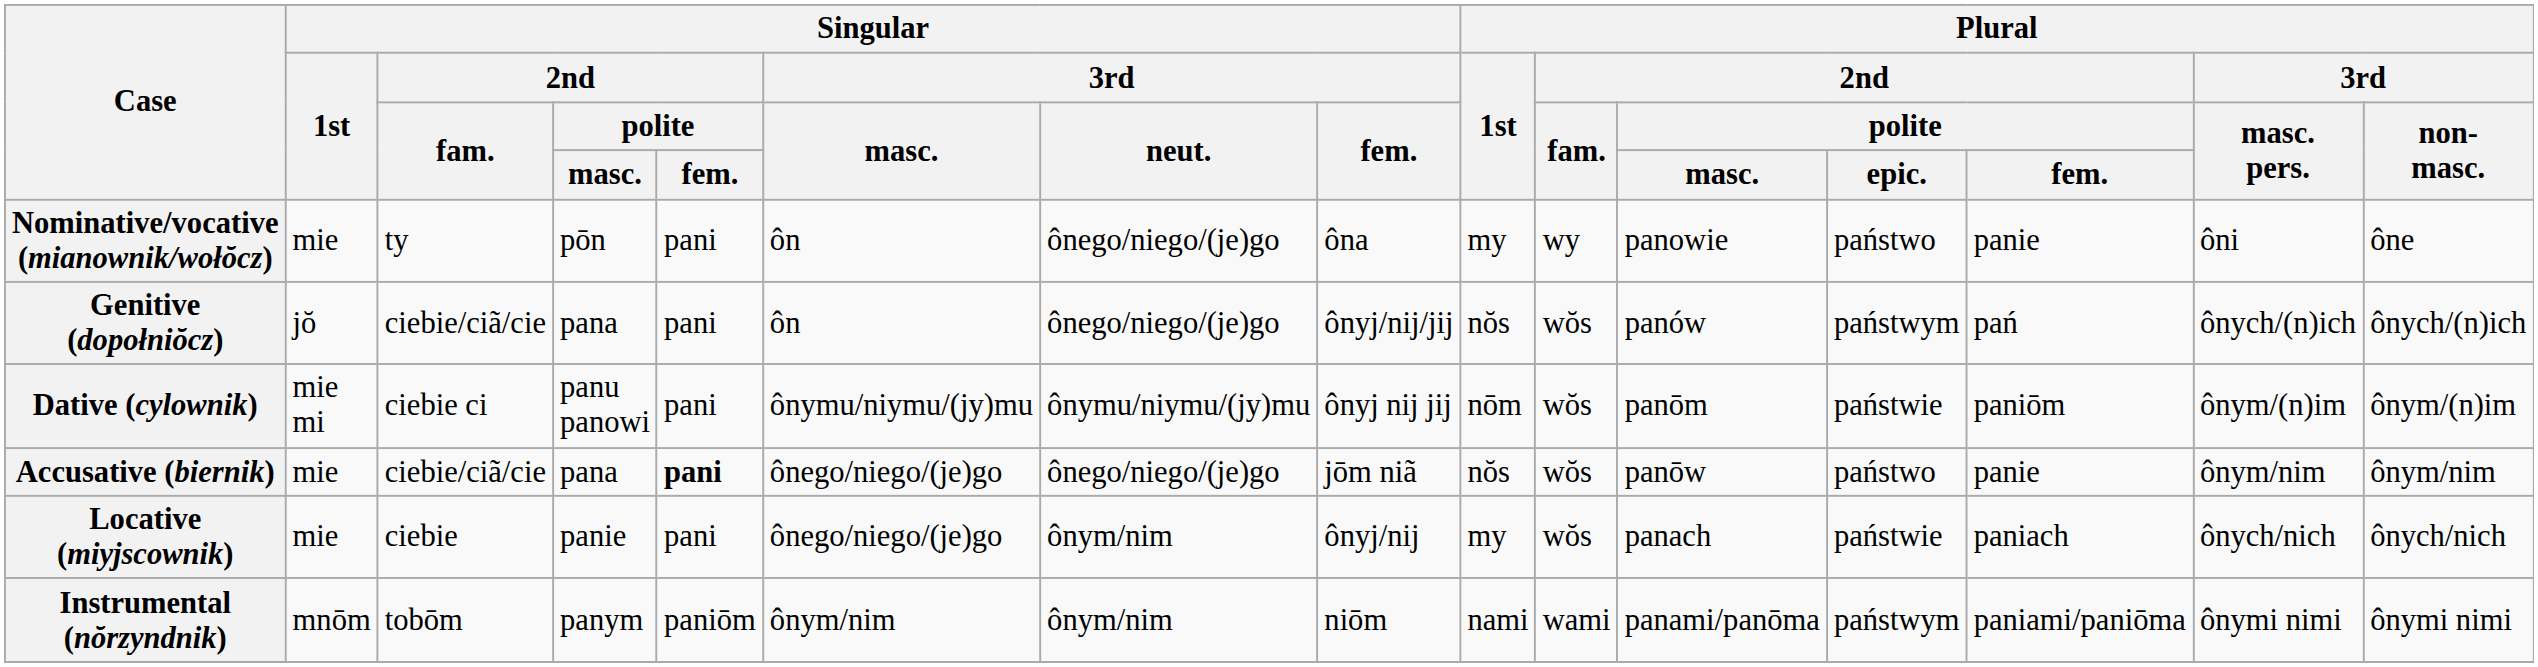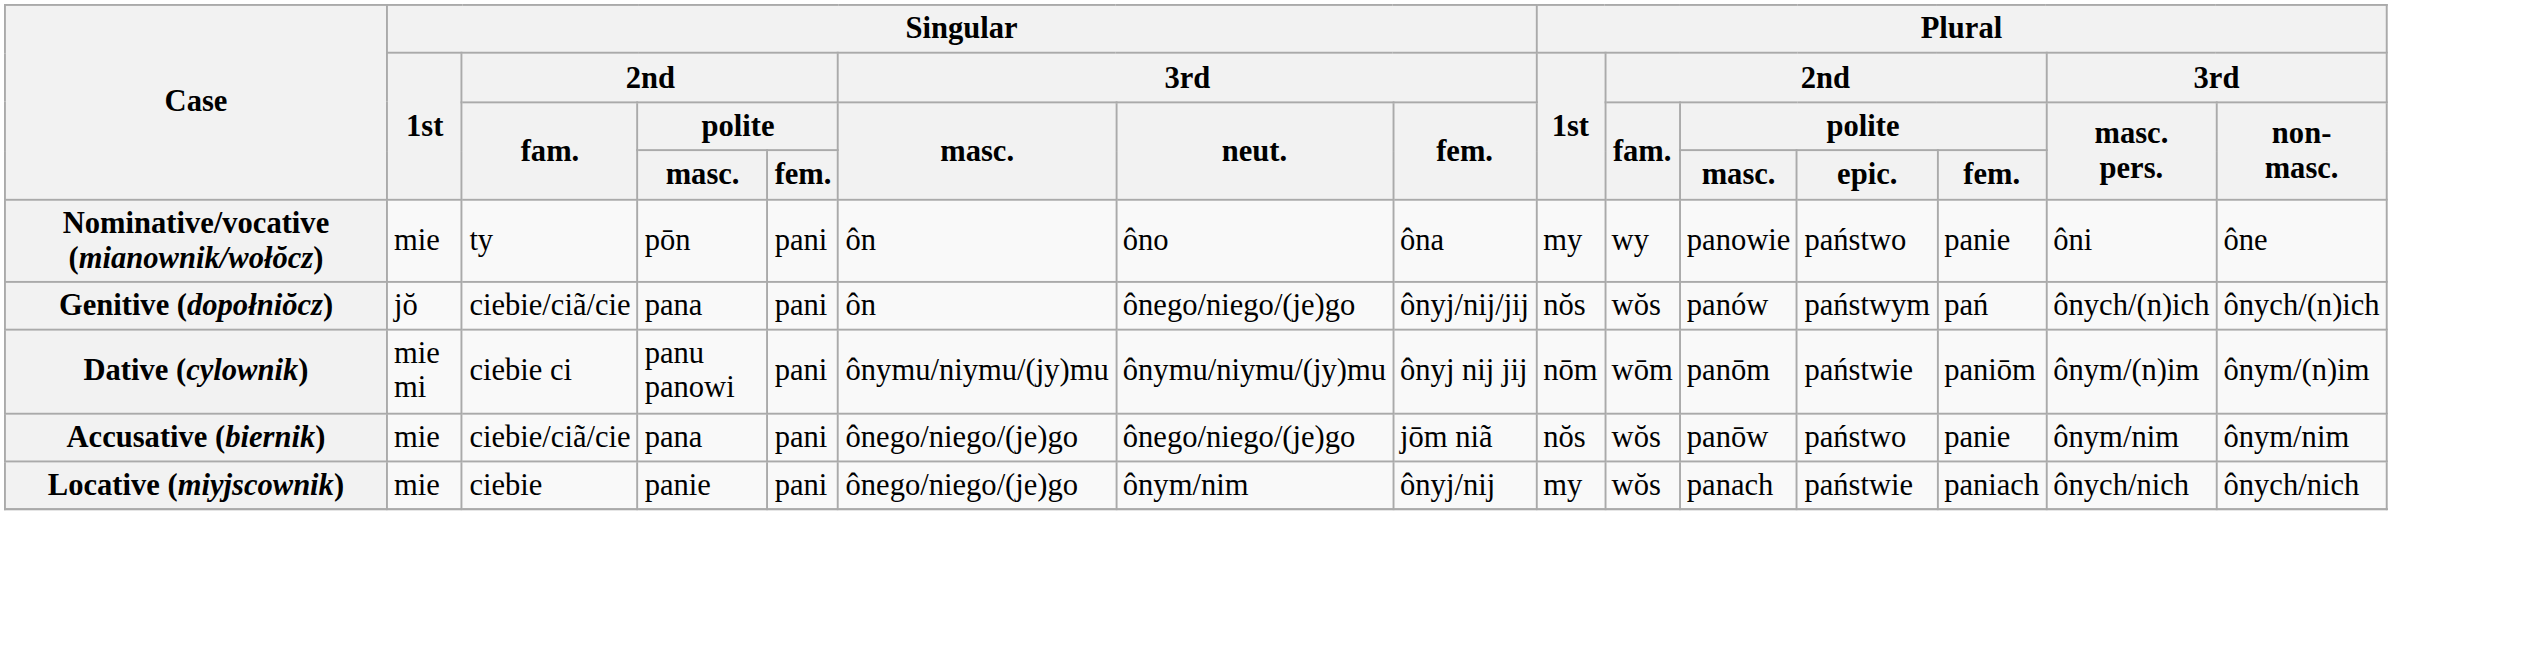 <table class="wikitable">
 <tr>
 <th rowspan="4">Case</th>
 <th colspan="7">Singular</th>
 <th colspan="7">Plural</th>
 </tr>
 <tr>
 <th rowspan="3">1st</th>
 <th colspan="3">2nd</th>
 <th colspan="3">3rd</th>
 <th rowspan="3">1st</th>
 <th colspan="4">2nd</th>
 <th colspan="2">3rd</th>
 </tr>
 <tr>
 <th rowspan="2">fam.</th>
 <th colspan="2">polite</th>
 <th rowspan="2">masc.</th>
 <th rowspan="2">neut.</th>
 <th rowspan="2">fem.</th>
 <th rowspan="2">fam.</th>
 <th colspan="3">polite</th>
 <th rowspan="2">masc.<br>pers.</th>
 <th rowspan="2">non-<br>masc.</th>
 </tr>
 <tr>
 <th>masc.</th>
 <th>fem.</th>
 <th>masc.</th>
 <th>epic.</th>
 <th>fem.</th>
 </tr>
 <tr>
 <th>Nominative/vocative (<em>mianownik/wołŏcz</em>)</th>
 <td>mie</td>
 <td>ty</td>
 <td>pōn</td>
 <td>pani</td>
 <td>ôn</td>
-<td>ônego/niego/(je)go</td>
+<td>ôno</td>
 <td>ôna</td>
 <td>my</td>
 <td>wy</td>
 <td>panowie</td>
 <td>państwo</td>
 <td>panie</td>
 <td>ôni</td>
 <td>ône</td>
 </tr>
 <tr>
 <th>Genitive (<em>dopołniŏcz</em>)</th>
 <td>jŏ</td>
 <td>ciebie/ciã/cie</td>
 <td>pana</td>
 <td>pani</td>
 <td>ôn</td>
 <td>ônego/niego/(je)go</td>
 <td>ônyj/nij/jij</td>
 <td>nŏs</td>
 <td>wŏs</td>
 <td>panów</td>
 <td>państwym</td>
 <td>pań</td>
 <td>ônych/(n)ich</td>
 <td>ônych/(n)ich</td>
 </tr>
 <tr>
 <th>Dative (<em>cylownik</em>)</th>
 <td>mie mi</td>
 <td>ciebie ci</td>
 <td>panu panowi</td>
 <td>pani</td>
 <td>ônymu/niymu/(jy)mu</td>
 <td>ônymu/niymu/(jy)mu</td>
 <td>ônyj nij jij</td>
 <td>nōm</td>
-<td>wŏs</td>
+<td>wōm</td>
 <td>panōm</td>
 <td>państwie</td>
 <td>paniōm</td>
 <td>ônym/(n)im</td>
 <td>ônym/(n)im</td>
 </tr>
 <tr>
 <th>Accusative (<em>biernik</em>)</th>
 <td>mie</td>
 <td>ciebie/ciã/cie</td>
 <td>pana</td>
-<td><strong>pani</strong></td>
+<td>pani</td>
 <td>ônego/niego/(je)go</td>
 <td>ônego/niego/(je)go</td>
 <td>jōm niã</td>
 <td>nŏs</td>
 <td>wŏs</td>
 <td>panōw</td>
 <td>państwo</td>
 <td>panie</td>
 <td>ônym/nim</td>
 <td>ônym/nim</td>
 </tr>
 <tr>
 <th>Locative (<em>miyjscownik</em>)</th>
 <td>mie</td>
 <td>ciebie</td>
 <td>panie</td>
 <td>pani</td>
 <td>ônego/niego/(je)go</td>
 <td>ônym/nim</td>
 <td>ônyj/nij</td>
 <td>my</td>
 <td>wŏs</td>
 <td>panach</td>
 <td>państwie</td>
 <td>paniach</td>
 <td>ônych/nich</td>
 <td>ônych/nich</td>
 </tr>
 <tr>
-<th>Instrumental (<em>nŏrzyndnik</em>)</th>
-<td>mnōm</td>
-<td>tobōm</td>
-<td>panym</td>
-<td>paniōm</td>
-<td>ônym/nim</td>
-<td>ônym/nim</td>
-<td>niōm</td>
-<td>nami</td>
-<td>wami</td>
-<td>panami/panōma</td>
-<td>państwym</td>
-<td>paniami/paniōma</td>
-<td>ônymi nimi</td>
-<td>ônymi nimi</td>
-</tr>
-<tr>
 </tr>
 </table>
